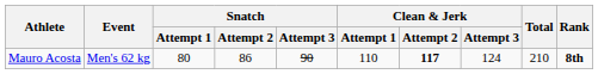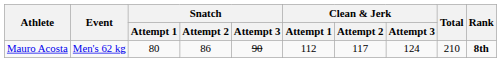 <table class="wikitable" border="1" style="font-size:90%;">
 <tr>
 <th rowspan=2>Athlete</th>
 <th rowspan=2>Event</th>
 <th colspan=3>Snatch</th>
 <th colspan=3>Clean & Jerk</th>
 <th rowspan=2>Total</th>
 <th rowspan=2>Rank</th>
 </tr>
 <tr>
 <th>Attempt 1</th>
 <th>Attempt 2</th>
 <th>Attempt 3</th>
 <th>Attempt 1</th>
 <th>Attempt 2</th>
 <th>Attempt 3</th>
 </tr>
 <tr>
 <td><a href='#'>Mauro Acosta</a></td>
 <td><a href='#'>Men's 62 kg</a></td>
 <td align=center>80</td>
 <td align=center>86</td>
 <td align=center><del>90</del></td>
-<td align=center>110</td>
-<td align=center><strong>117</strong></td>
+<td align=center>112</td>
+<td align=center>117</td>
 <td align=center>124</td>
 <td align=center>210</td>
 <td align=center><strong>8th</strong></td>
 </tr>
 </table>
